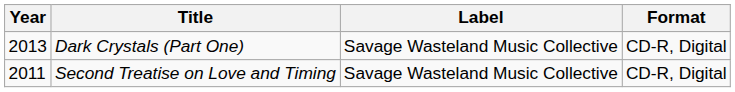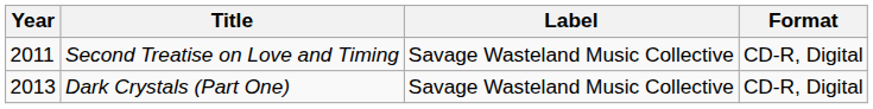 <table class="wikitable">
 <tr>
 <th>Year</th>
 <th>Title</th>
 <th>Label</th>
 <th>Format</th>
 </tr>
 <tr>
+<td>2011</td>
+<td><em>Second Treatise on Love and Timing</em></td>
+<td>Savage Wasteland Music Collective</td>
+<td>CD-R, Digital</td>
+</tr>
+<tr>
 <td>2013</td>
 <td><em>Dark Crystals (Part One)</em></td>
 <td>Savage Wasteland Music Collective</td>
 <td>CD-R, Digital</td>
 </tr>
-<tr>
-<td>2011</td>
-<td><em>Second Treatise on Love and Timing</em></td>
-<td>Savage Wasteland Music Collective</td>
-<td>CD-R, Digital</td>
-</tr>
 </table>
